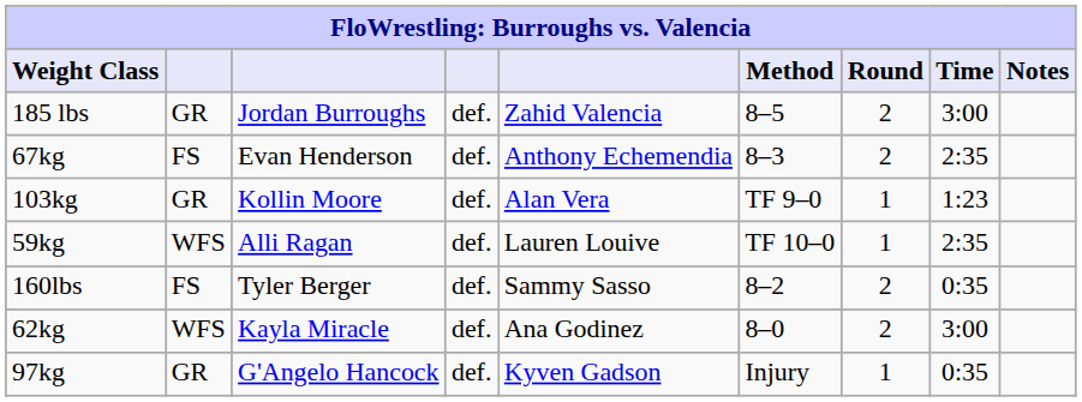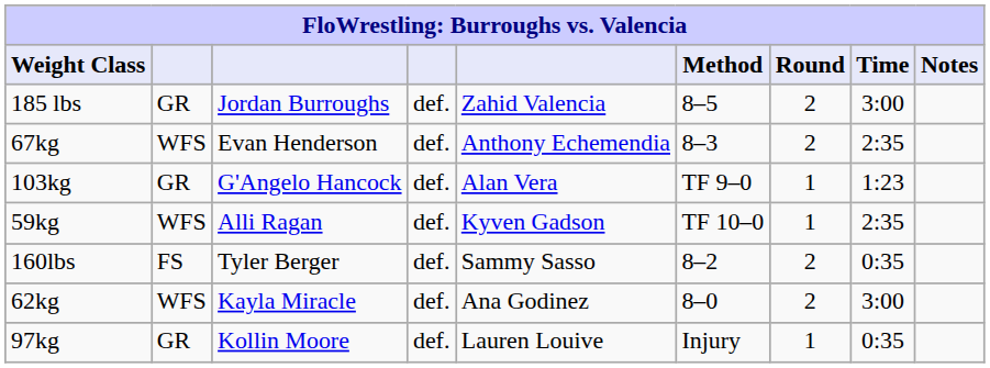 <table class="wikitable" style="font-size: 80%;">
 <tr>
 <th colspan="9" style="background-color: #ccf; color: #000080; text-align: center;"><strong>FloWrestling: Burroughs vs. Valencia</strong></th>
 </tr>
 <tr>
 <th colspan="1" style="background-color: #E6E8FA; color: #000000; text-align: center;">Weight Class</th>
 <th colspan="1" style="background-color: #E6E8FA; color: #000000; text-align: center;"></th>
 <th colspan="1" style="background-color: #E6E8FA; color: #000000; text-align: center;"></th>
 <th colspan="1" style="background-color: #E6E8FA; color: #000000; text-align: center;"></th>
 <th colspan="1" style="background-color: #E6E8FA; color: #000000; text-align: center;"></th>
 <th colspan="1" style="background-color: #E6E8FA; color: #000000; text-align: center;">Method</th>
 <th colspan="1" style="background-color: #E6E8FA; color: #000000; text-align: center;">Round</th>
 <th colspan="1" style="background-color: #E6E8FA; color: #000000; text-align: center;">Time</th>
 <th colspan="1" style="background-color: #E6E8FA; color: #000000; text-align: center;">Notes</th>
 </tr>
 <tr>
 <td>185 lbs</td>
 <td>GR</td>
 <td> <a href='#'>Jordan Burroughs</a></td>
 <td>def.</td>
 <td> <a href='#'>Zahid Valencia</a></td>
 <td>8–5</td>
 <td align=center>2</td>
 <td align=center>3:00</td>
 <td></td>
 </tr>
 <tr>
 <td>67kg</td>
-<td>FS</td>
+<td>WFS</td>
 <td> Evan Henderson</td>
 <td>def.</td>
 <td> <a href='#'>Anthony Echemendia</a></td>
 <td>8–3</td>
 <td align=center>2</td>
 <td align=center>2:35</td>
 <td></td>
 </tr>
 <tr>
 <td>103kg</td>
 <td>GR</td>
-<td> <a href='#'>Kollin Moore</a></td>
+<td> <a href='#'>G'Angelo Hancock</a></td>
 <td>def.</td>
 <td> <a href='#'>Alan Vera</a></td>
 <td>TF 9–0</td>
 <td align=center>1</td>
 <td align=center>1:23</td>
 <td></td>
 </tr>
 <tr>
 <td>59kg</td>
 <td>WFS</td>
 <td> <a href='#'>Alli Ragan</a></td>
 <td>def.</td>
-<td> Lauren Louive</td>
+<td> <a href='#'>Kyven Gadson</a></td>
 <td>TF 10–0</td>
 <td align=center>1</td>
 <td align=center>2:35</td>
 <td></td>
 </tr>
 <tr>
 <td>160lbs</td>
 <td>FS</td>
 <td> Tyler Berger</td>
 <td>def.</td>
 <td> Sammy Sasso</td>
 <td>8–2</td>
 <td align=center>2</td>
 <td align=center>0:35</td>
 <td></td>
 </tr>
 <tr>
 <td>62kg</td>
 <td>WFS</td>
 <td> <a href='#'>Kayla Miracle</a></td>
 <td>def.</td>
 <td> Ana Godinez</td>
 <td>8–0</td>
 <td align=center>2</td>
 <td align=center>3:00</td>
 <td></td>
 </tr>
 <tr>
 <td>97kg</td>
 <td>GR</td>
-<td> <a href='#'>G'Angelo Hancock</a></td>
+<td> <a href='#'>Kollin Moore</a></td>
 <td>def.</td>
-<td> <a href='#'>Kyven Gadson</a></td>
+<td> Lauren Louive</td>
 <td>Injury</td>
 <td align=center>1</td>
 <td align=center>0:35</td>
 <td></td>
 </tr>
 </table>
